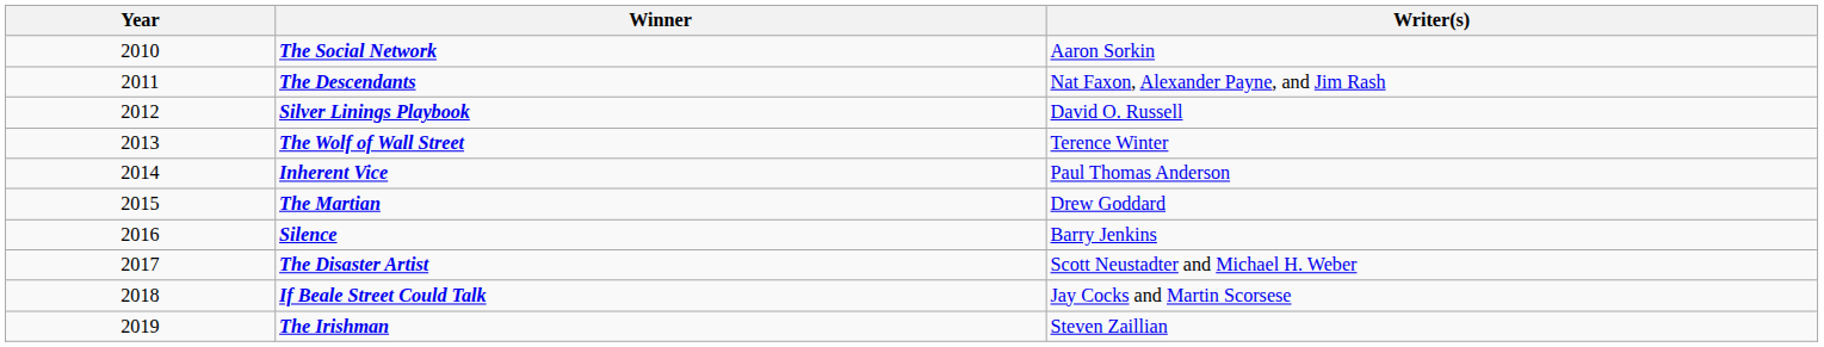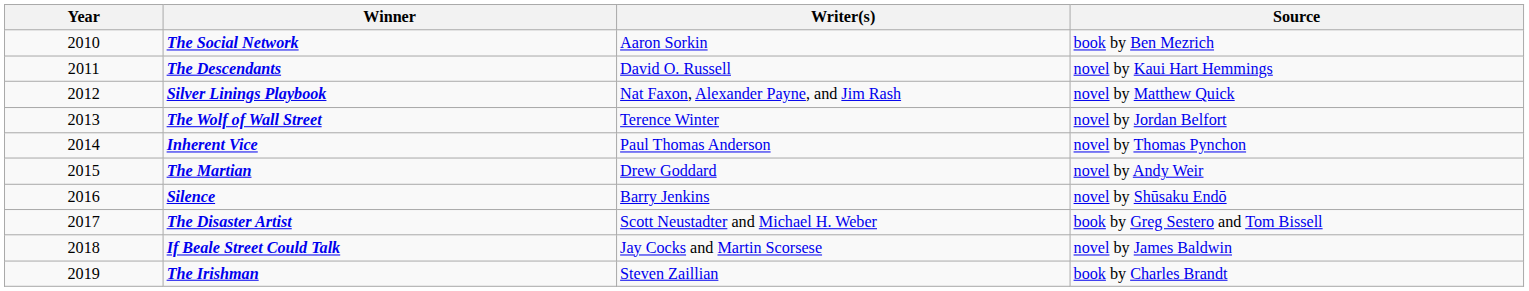 <table class="wikitable" width="95%" cellpadding="5">
 <tr>
 <th width="100"><strong>Year</strong></th>
 <th width="300"><strong>Winner</strong></th>
 <th width="300"><strong>Writer(s)</strong></th>
+<th width="300"><strong>Source</strong></th>
 </tr>
 <tr>
 <td style="text-align:center;">2010</td>
 <td><strong><em><a href='#'>The Social Network</a></em></strong></td>
 <td><a href='#'>Aaron Sorkin</a></td>
+<td><a href='#'>book</a> by <a href='#'>Ben Mezrich</a></td>
 </tr>
 <tr>
 <td style="text-align:center;">2011</td>
 <td><strong><em><a href='#'>The Descendants</a></em></strong></td>
-<td><a href='#'>Nat Faxon</a>, <a href='#'>Alexander Payne</a>, and <a href='#'>Jim Rash</a></td>
+<td><a href='#'>David O. Russell</a></td>
+<td><a href='#'>novel</a> by <a href='#'>Kaui Hart Hemmings</a></td>
 </tr>
 <tr>
 <td style="text-align:center;">2012</td>
 <td><strong><em><a href='#'>Silver Linings Playbook</a></em></strong></td>
-<td><a href='#'>David O. Russell</a></td>
+<td><a href='#'>Nat Faxon</a>, <a href='#'>Alexander Payne</a>, and <a href='#'>Jim Rash</a></td>
+<td><a href='#'>novel</a> by <a href='#'>Matthew Quick</a></td>
 </tr>
 <tr>
 <td style="text-align:center;">2013</td>
 <td><strong><em><a href='#'>The Wolf of Wall Street</a></em></strong></td>
 <td><a href='#'>Terence Winter</a></td>
+<td><a href='#'>novel</a> by <a href='#'>Jordan Belfort</a></td>
 </tr>
 <tr>
 <td style="text-align:center;">2014</td>
 <td><strong><em><a href='#'>Inherent Vice</a></em></strong></td>
 <td><a href='#'>Paul Thomas Anderson</a></td>
+<td><a href='#'>novel</a> by <a href='#'>Thomas Pynchon</a></td>
 </tr>
 <tr>
 <td style="text-align:center;">2015</td>
 <td><strong><em><a href='#'>The Martian</a></em></strong></td>
 <td><a href='#'>Drew Goddard</a></td>
+<td><a href='#'>novel</a> by <a href='#'>Andy Weir</a></td>
 </tr>
 <tr>
 <td style="text-align:center;">2016</td>
 <td><strong><em><a href='#'>Silence</a></em></strong></td>
 <td><a href='#'>Barry Jenkins</a></td>
+<td><a href='#'>novel</a> by <a href='#'>Shūsaku Endō</a></td>
 </tr>
 <tr>
 <td style="text-align:center;">2017</td>
 <td><strong><em><a href='#'>The Disaster Artist</a></em></strong></td>
 <td><a href='#'>Scott Neustadter</a> and <a href='#'>Michael H. Weber</a></td>
+<td><a href='#'>book</a> by <a href='#'>Greg Sestero</a> and <a href='#'>Tom Bissell</a></td>
 </tr>
 <tr>
 <td style="text-align:center;">2018</td>
 <td><strong><em><a href='#'>If Beale Street Could Talk</a></em></strong></td>
 <td><a href='#'>Jay Cocks</a> and <a href='#'>Martin Scorsese</a></td>
+<td><a href='#'>novel</a> by <a href='#'>James Baldwin</a></td>
 </tr>
 <tr>
 <td style="text-align:center;">2019</td>
 <td><strong><em><a href='#'>The Irishman</a></em></strong></td>
 <td><a href='#'>Steven Zaillian</a></td>
+<td><a href='#'>book</a> by <a href='#'>Charles Brandt</a></td>
 </tr>
 </table>
